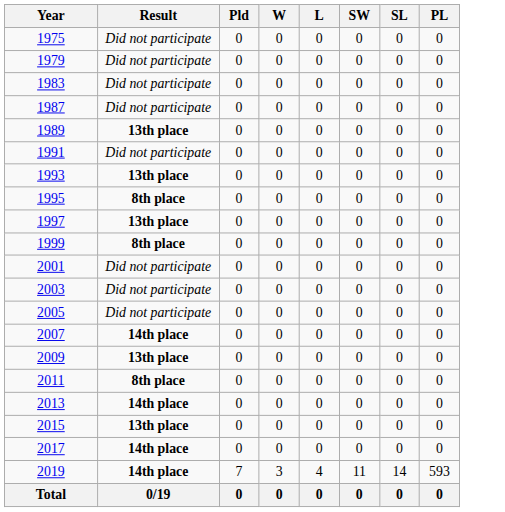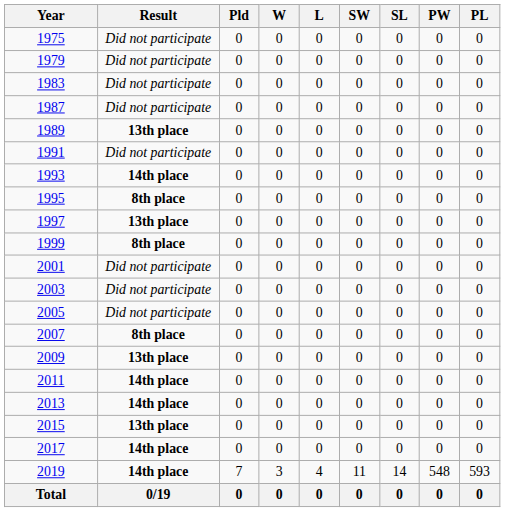 <table class="wikitable" style="text-align: center;font-size:90%;">
 <tr>
 <th width=90>Year</th>
 <th width=120>Result</th>
 <th width=35>Pld</th>
 <th width=35>W</th>
 <th width=35>L</th>
 <th width=35>SW</th>
 <th width=35>SL</th>
+<th width=35>PW</th>
 <th width=35>PL</th>
 </tr>
 <tr>
 <td> <a href='#'>1975</a></td>
 <td><em>Did not participate</em></td>
+<td>0</td>
 <td>0</td>
 <td>0</td>
 <td>0</td>
 <td>0</td>
 <td>0</td>
 <td>0</td>
 </tr>
 <tr>
 <td> <a href='#'>1979</a></td>
 <td><em>Did not participate</em></td>
 <td>0</td>
 <td>0</td>
 <td>0</td>
 <td>0</td>
 <td>0</td>
 <td>0</td>
+<td>0</td>
 </tr>
 <tr>
 <td> <a href='#'>1983</a></td>
 <td><em>Did not participate</em></td>
+<td>0</td>
 <td>0</td>
 <td>0</td>
 <td>0</td>
 <td>0</td>
 <td>0</td>
 <td>0</td>
 </tr>
 <tr>
 <td> <a href='#'>1987</a></td>
 <td><em>Did not participate</em></td>
 <td>0</td>
 <td>0</td>
 <td>0</td>
 <td>0</td>
 <td>0</td>
 <td>0</td>
+<td>0</td>
 </tr>
 <tr>
 <td> <a href='#'>1989</a></td>
 <td><strong>13th place</strong></td>
+<td>0</td>
 <td>0</td>
 <td>0</td>
 <td>0</td>
 <td>0</td>
 <td>0</td>
 <td>0</td>
 </tr>
 <tr>
 <td> <a href='#'>1991</a></td>
 <td><em>Did not participate</em></td>
 <td>0</td>
 <td>0</td>
 <td>0</td>
 <td>0</td>
 <td>0</td>
 <td>0</td>
+<td>0</td>
 </tr>
 <tr>
 <td> <a href='#'>1993</a></td>
-<td><strong>13th place</strong></td>
+<td><strong>14th place</strong></td>
+<td>0</td>
 <td>0</td>
 <td>0</td>
 <td>0</td>
 <td>0</td>
 <td>0</td>
 <td>0</td>
 </tr>
 <tr>
 <td> <a href='#'>1995</a></td>
 <td><strong>8th place</strong></td>
 <td>0</td>
 <td>0</td>
 <td>0</td>
 <td>0</td>
 <td>0</td>
 <td>0</td>
+<td>0</td>
 </tr>
 <tr>
 <td> <a href='#'>1997</a></td>
 <td><strong>13th place</strong></td>
+<td>0</td>
 <td>0</td>
 <td>0</td>
 <td>0</td>
 <td>0</td>
 <td>0</td>
 <td>0</td>
 </tr>
 <tr>
 <td> <a href='#'>1999</a></td>
 <td><strong>8th place</strong></td>
 <td>0</td>
 <td>0</td>
 <td>0</td>
 <td>0</td>
 <td>0</td>
 <td>0</td>
+<td>0</td>
 </tr>
 <tr>
 <td> <a href='#'>2001</a></td>
 <td><em>Did not participate</em></td>
+<td>0</td>
 <td>0</td>
 <td>0</td>
 <td>0</td>
 <td>0</td>
 <td>0</td>
 <td>0</td>
 </tr>
 <tr>
 <td> <a href='#'>2003</a></td>
 <td><em>Did not participate</em></td>
 <td>0</td>
 <td>0</td>
 <td>0</td>
 <td>0</td>
 <td>0</td>
 <td>0</td>
+<td>0</td>
 </tr>
 <tr>
 <td> <a href='#'>2005</a></td>
 <td><em>Did not participate</em></td>
 <td>0</td>
 <td>0</td>
 <td>0</td>
 <td>0</td>
 <td>0</td>
 <td>0</td>
+<td>0</td>
 </tr>
 <tr>
 <td> <a href='#'>2007</a></td>
-<td><strong>14th place</strong></td>
+<td><strong>8th place</strong></td>
+<td>0</td>
 <td>0</td>
 <td>0</td>
 <td>0</td>
 <td>0</td>
 <td>0</td>
 <td>0</td>
 </tr>
 <tr>
 <td> <a href='#'>2009</a></td>
 <td><strong>13th place</strong></td>
 <td>0</td>
 <td>0</td>
 <td>0</td>
 <td>0</td>
 <td>0</td>
 <td>0</td>
+<td>0</td>
 </tr>
 <tr>
 <td> <a href='#'>2011</a></td>
-<td><strong>8th place</strong></td>
+<td><strong>14th place</strong></td>
+<td>0</td>
 <td>0</td>
 <td>0</td>
 <td>0</td>
 <td>0</td>
 <td>0</td>
 <td>0</td>
 </tr>
 <tr>
 <td> <a href='#'>2013</a></td>
 <td><strong>14th place</strong></td>
 <td>0</td>
 <td>0</td>
 <td>0</td>
 <td>0</td>
 <td>0</td>
 <td>0</td>
+<td>0</td>
 </tr>
 <tr>
 <td> <a href='#'>2015</a></td>
 <td><strong>13th place</strong></td>
+<td>0</td>
 <td>0</td>
 <td>0</td>
 <td>0</td>
 <td>0</td>
 <td>0</td>
 <td>0</td>
 </tr>
 <tr>
 <td> <a href='#'>2017</a></td>
 <td><strong>14th place</strong></td>
 <td>0</td>
 <td>0</td>
 <td>0</td>
 <td>0</td>
 <td>0</td>
 <td>0</td>
+<td>0</td>
 </tr>
 <tr>
 <td> <a href='#'>2019</a></td>
 <td><strong>14th place</strong></td>
 <td>7</td>
 <td>3</td>
 <td>4</td>
 <td>11</td>
 <td>14</td>
+<td>548</td>
 <td>593</td>
 </tr>
 <tr>
 <th>Total</th>
 <th>0/19</th>
 <th>0</th>
 <th>0</th>
 <th>0</th>
 <th>0</th>
 <th>0</th>
 <th>0</th>
+<th>0</th>
 </tr>
 </table>
